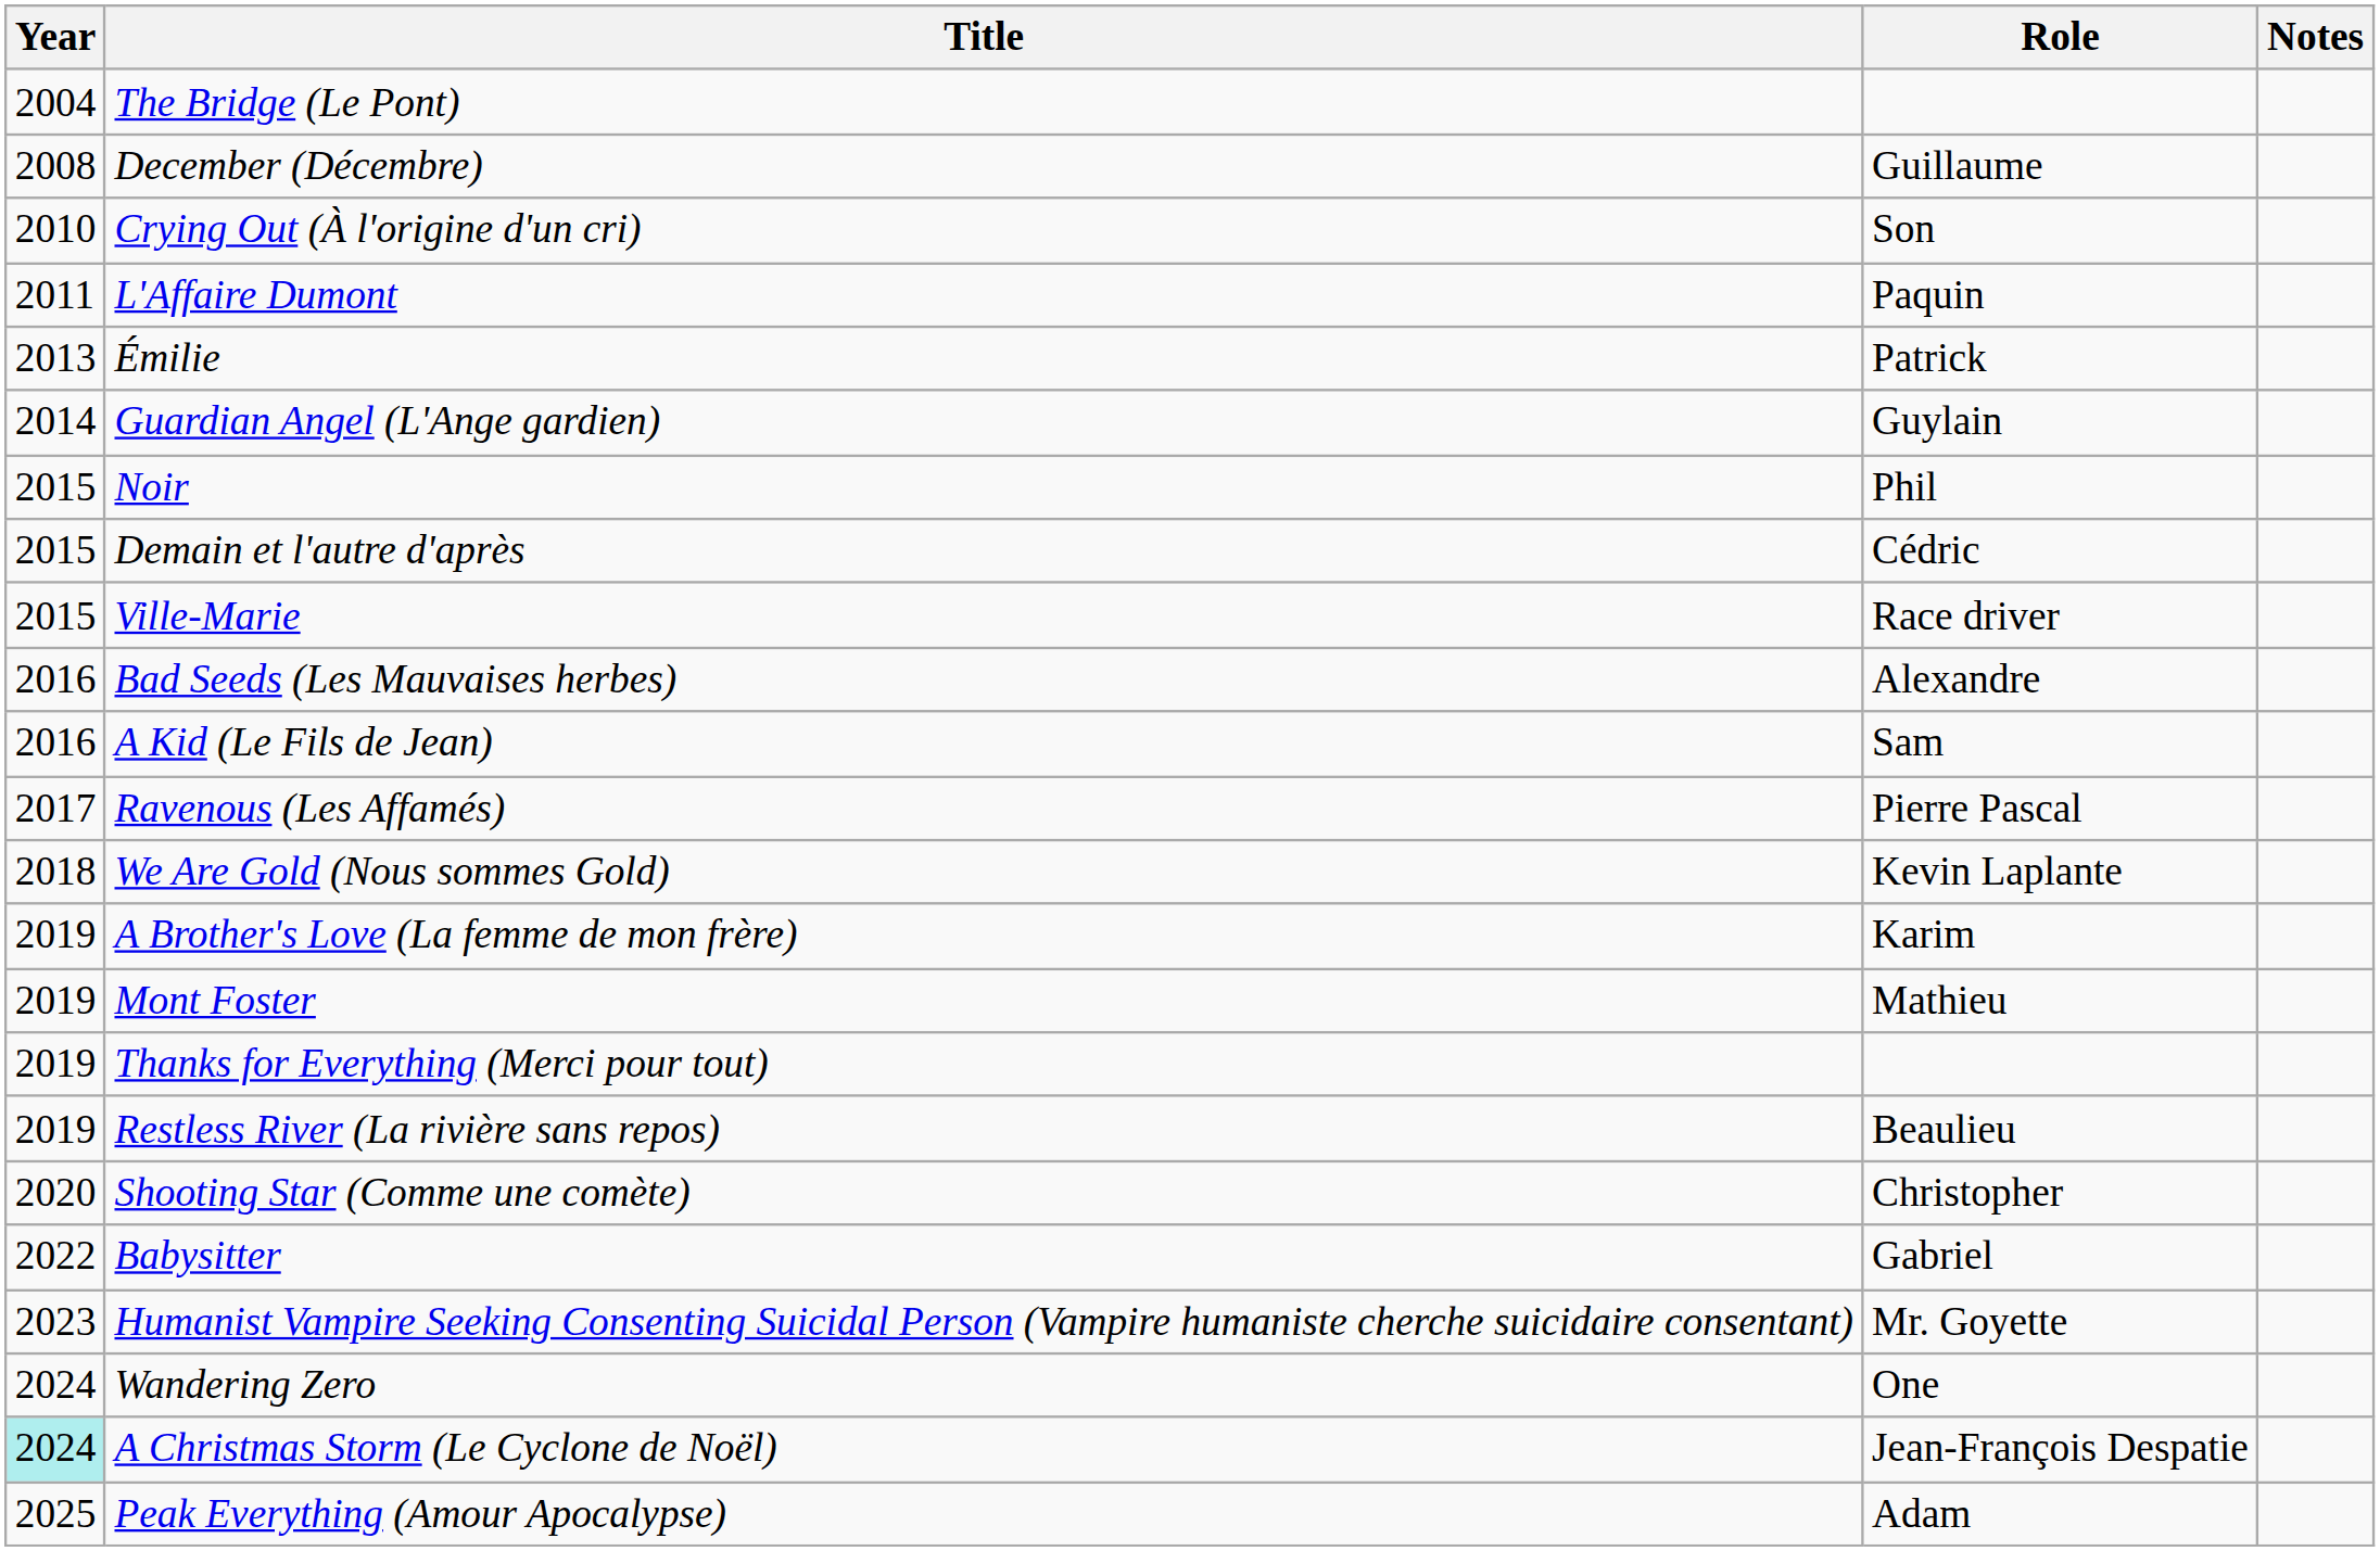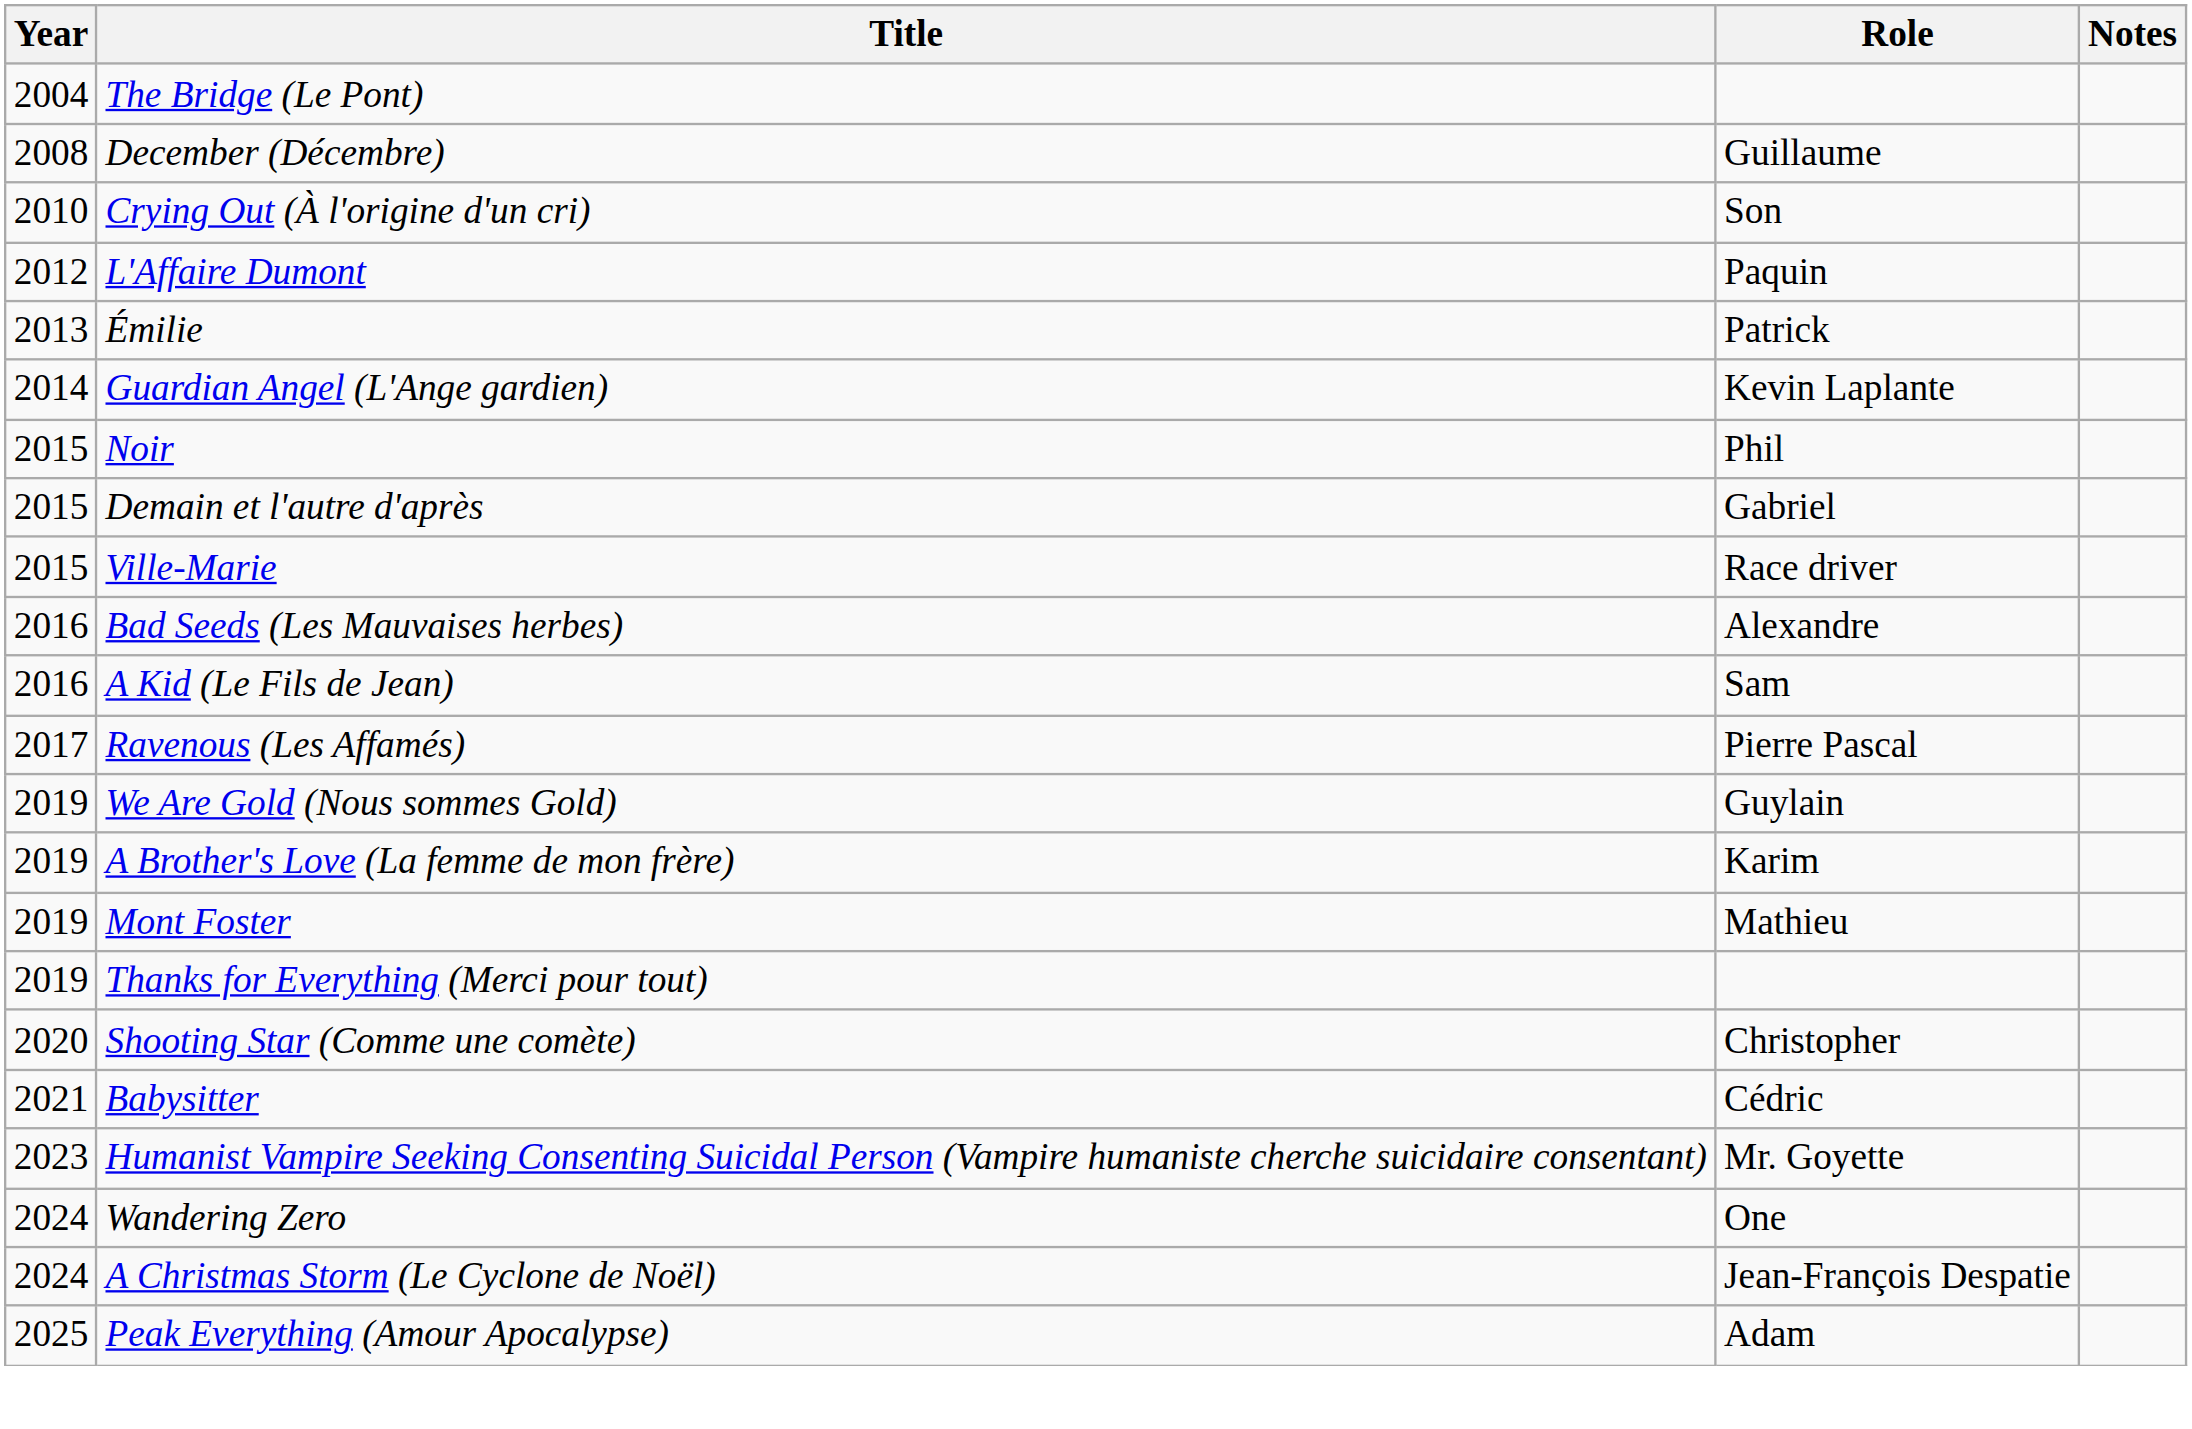 <table class="wikitable">
 <tr>
 <th>Year</th>
 <th>Title</th>
 <th>Role</th>
 <th class="unsortable">Notes</th>
 </tr>
 <tr>
 <td>2004</td>
 <td><em><a href='#'>The Bridge</a> (Le Pont)</em></td>
 <td></td>
 <td></td>
 </tr>
 <tr>
 <td>2008</td>
 <td><em>December (Décembre)</em></td>
 <td>Guillaume</td>
 <td></td>
 </tr>
 <tr>
 <td>2010</td>
 <td><em><a href='#'>Crying Out</a> (À l'origine d'un cri)</em></td>
 <td>Son</td>
 <td></td>
 </tr>
 <tr>
-<td>2011</td>
+<td>2012</td>
 <td><em><a href='#'>L'Affaire Dumont</a></em></td>
 <td>Paquin</td>
 <td></td>
 </tr>
 <tr>
 <td>2013</td>
 <td><em>Émilie</em></td>
 <td>Patrick</td>
 <td></td>
 </tr>
 <tr>
 <td>2014</td>
 <td><em><a href='#'>Guardian Angel</a> (L'Ange gardien)</em></td>
-<td>Guylain</td>
+<td>Kevin Laplante</td>
 <td></td>
 </tr>
 <tr>
 <td>2015</td>
 <td><em><a href='#'>Noir</a></em></td>
 <td>Phil</td>
 <td></td>
 </tr>
 <tr>
 <td>2015</td>
 <td><em>Demain et l'autre d'après</em></td>
-<td>Cédric</td>
+<td>Gabriel</td>
 <td></td>
 </tr>
 <tr>
 <td>2015</td>
 <td><em><a href='#'>Ville-Marie</a></em></td>
 <td>Race driver</td>
 <td></td>
 </tr>
 <tr>
 <td>2016</td>
 <td><em><a href='#'>Bad Seeds</a> (Les Mauvaises herbes)</em></td>
 <td>Alexandre</td>
 <td></td>
 </tr>
 <tr>
 <td>2016</td>
 <td><em><a href='#'>A Kid</a> (Le Fils de Jean)</em></td>
 <td>Sam</td>
 <td></td>
 </tr>
 <tr>
 <td>2017</td>
 <td><em><a href='#'>Ravenous</a> (Les Affamés)</em></td>
 <td>Pierre Pascal</td>
 <td></td>
 </tr>
 <tr>
-<td>2018</td>
+<td>2019</td>
 <td><em><a href='#'>We Are Gold</a> (Nous sommes Gold)</em></td>
-<td>Kevin Laplante</td>
+<td>Guylain</td>
 <td></td>
 </tr>
 <tr>
 <td>2019</td>
 <td><em><a href='#'>A Brother's Love</a> (La femme de mon frère)</em></td>
 <td>Karim</td>
 <td></td>
 </tr>
 <tr>
 <td>2019</td>
 <td><em><a href='#'>Mont Foster</a></em></td>
 <td>Mathieu</td>
 <td></td>
 </tr>
 <tr>
 <td>2019</td>
 <td><em><a href='#'>Thanks for Everything</a> (Merci pour tout)</em></td>
 <td></td>
 <td></td>
 </tr>
 <tr>
-<td>2019</td>
-<td><em><a href='#'>Restless River</a> (La rivière sans repos)</em></td>
-<td>Beaulieu</td>
-<td></td>
-</tr>
-<tr>
 <td>2020</td>
 <td><em><a href='#'>Shooting Star</a> (Comme une comète)</em></td>
 <td>Christopher</td>
 <td></td>
 </tr>
 <tr>
-<td>2022</td>
+<td>2021</td>
 <td><em><a href='#'>Babysitter</a></em></td>
-<td>Gabriel</td>
+<td>Cédric</td>
 <td></td>
 </tr>
 <tr>
 <td>2023</td>
 <td><em><a href='#'>Humanist Vampire Seeking Consenting Suicidal Person</a> (Vampire humaniste cherche suicidaire consentant)</em></td>
 <td>Mr. Goyette</td>
 <td></td>
 </tr>
 <tr>
 <td>2024</td>
 <td><em>Wandering Zero</em></td>
 <td>One</td>
 <td></td>
 </tr>
 <tr>
-<td style="background: paleturquoise;">2024</td>
+<td>2024</td>
 <td><em><a href='#'>A Christmas Storm</a> (Le Cyclone de Noël)</em></td>
 <td>Jean-François Despatie</td>
 <td></td>
 </tr>
 <tr>
 <td>2025</td>
 <td><em><a href='#'>Peak Everything</a> (Amour Apocalypse)</em></td>
 <td>Adam</td>
 <td></td>
 </tr>
 </table>
